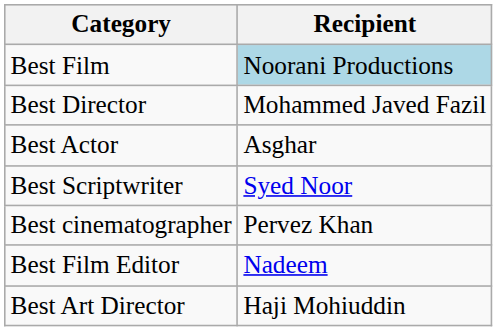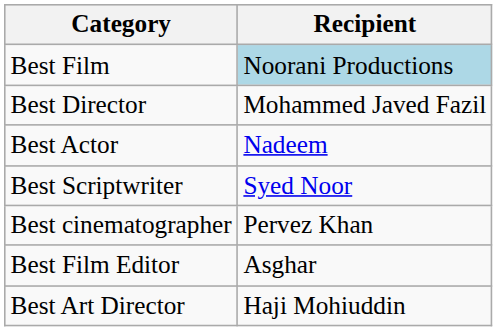 <table class="wikitable">
 <tr>
 <th>Category</th>
 <th>Recipient</th>
 </tr>
 <tr>
 <td>Best Film</td>
 <td style="background: lightblue;">Noorani Productions</td>
 </tr>
 <tr>
 <td>Best Director</td>
 <td>Mohammed Javed Fazil</td>
 </tr>
 <tr>
 <td>Best Actor</td>
-<td>Asghar</td>
+<td><a href='#'>Nadeem</a></td>
 </tr>
 <tr>
 <td>Best Scriptwriter</td>
 <td><a href='#'>Syed Noor</a></td>
 </tr>
 <tr>
 <td>Best cinematographer</td>
 <td>Pervez Khan</td>
 </tr>
 <tr>
 <td>Best Film Editor</td>
-<td><a href='#'>Nadeem</a></td>
+<td>Asghar</td>
 </tr>
 <tr>
 <td>Best Art Director</td>
 <td>Haji Mohiuddin</td>
 </tr>
 </table>
